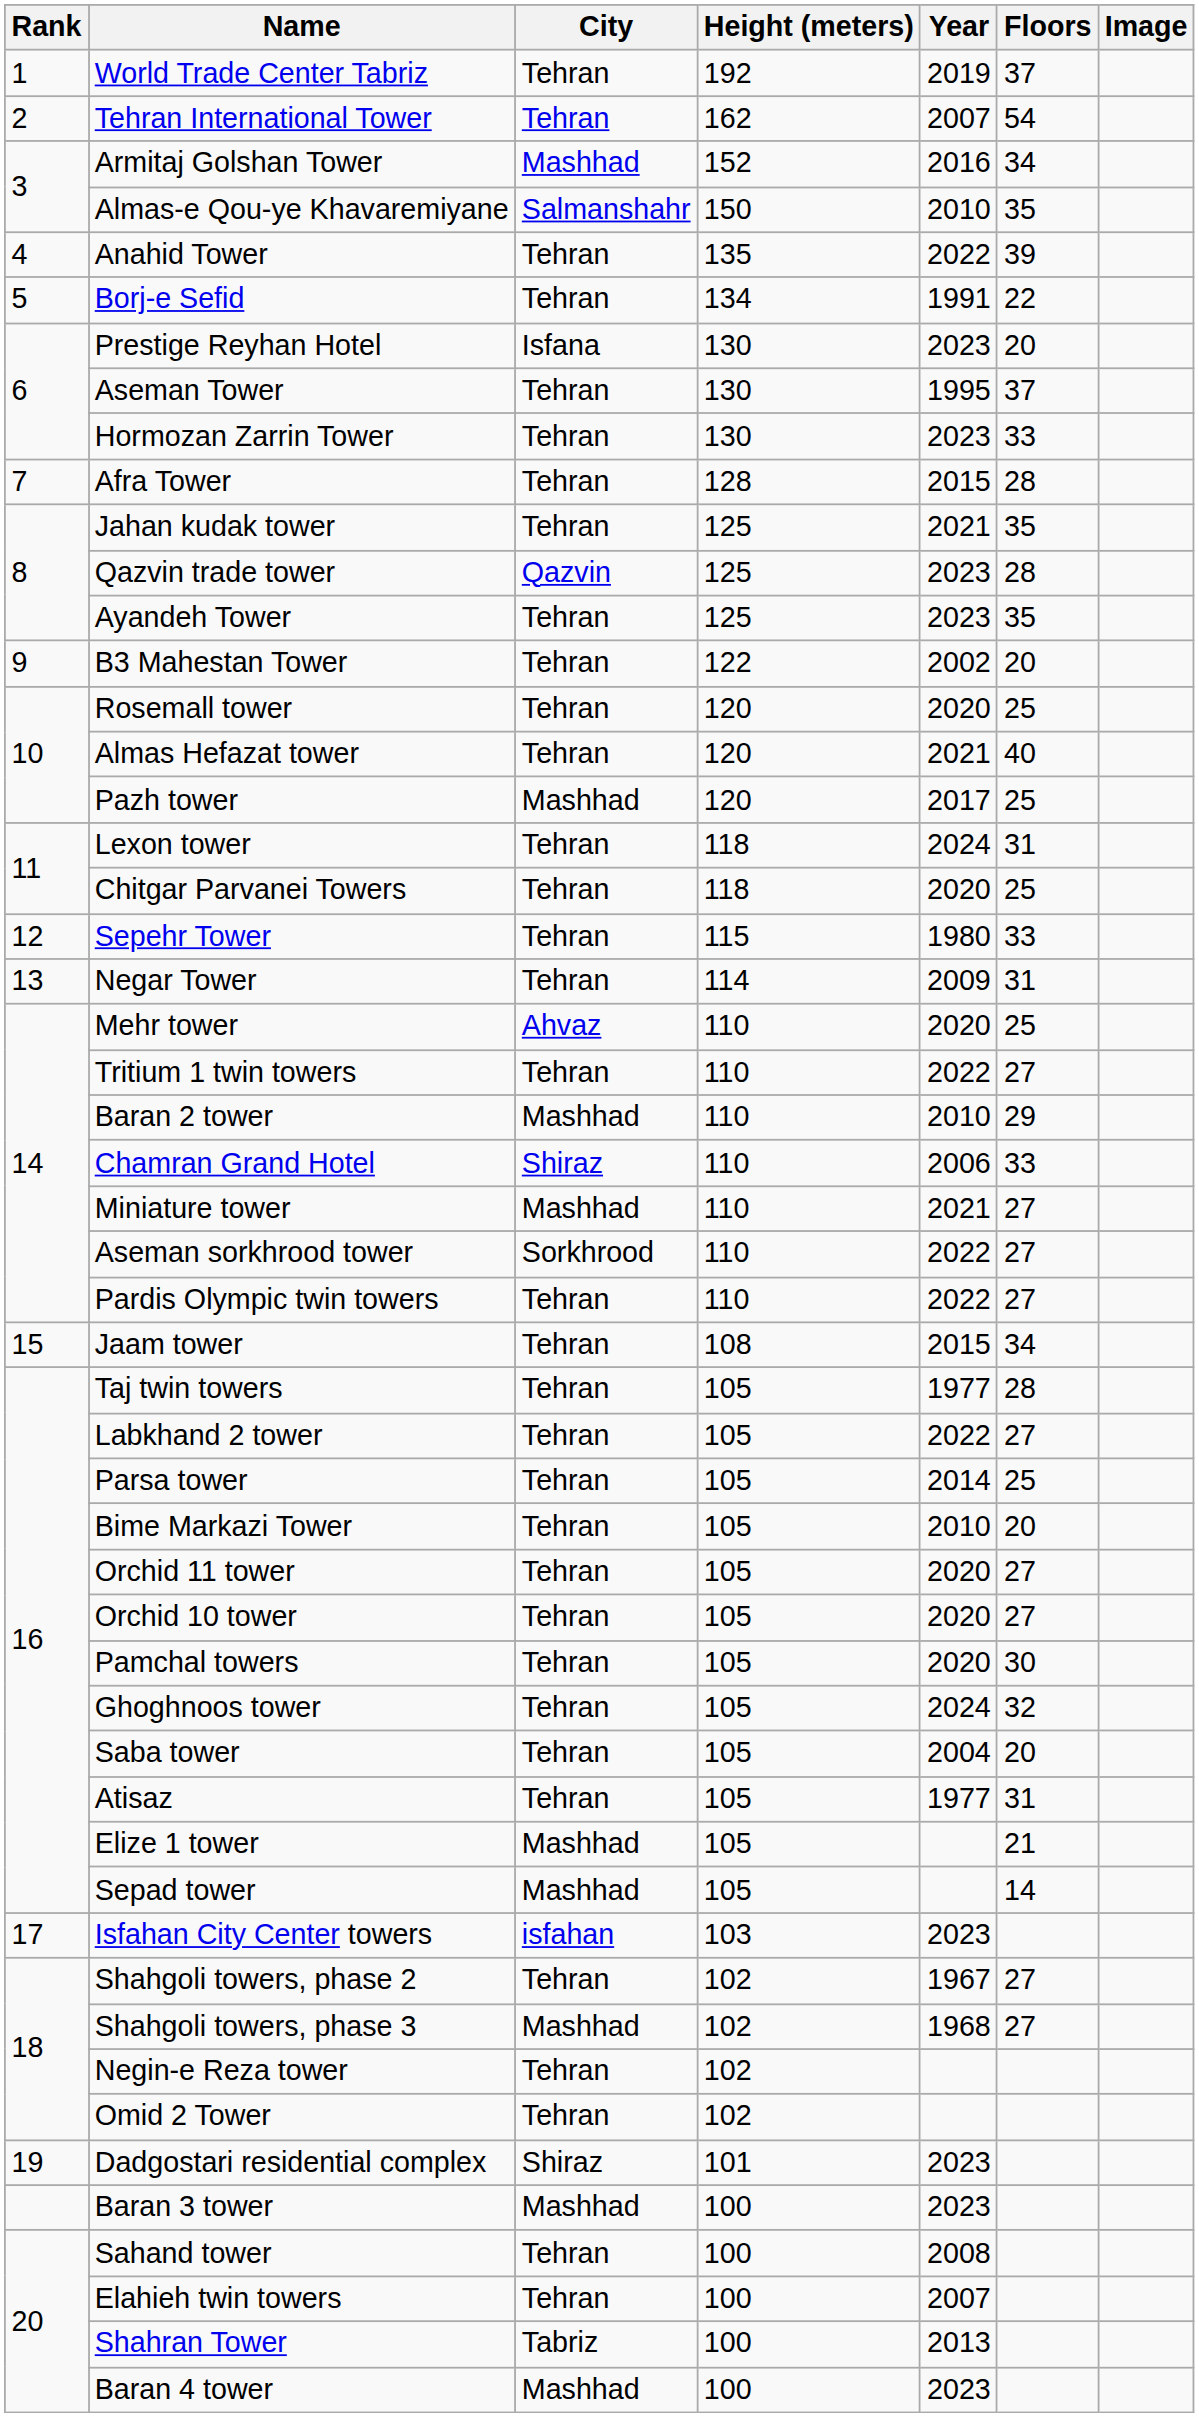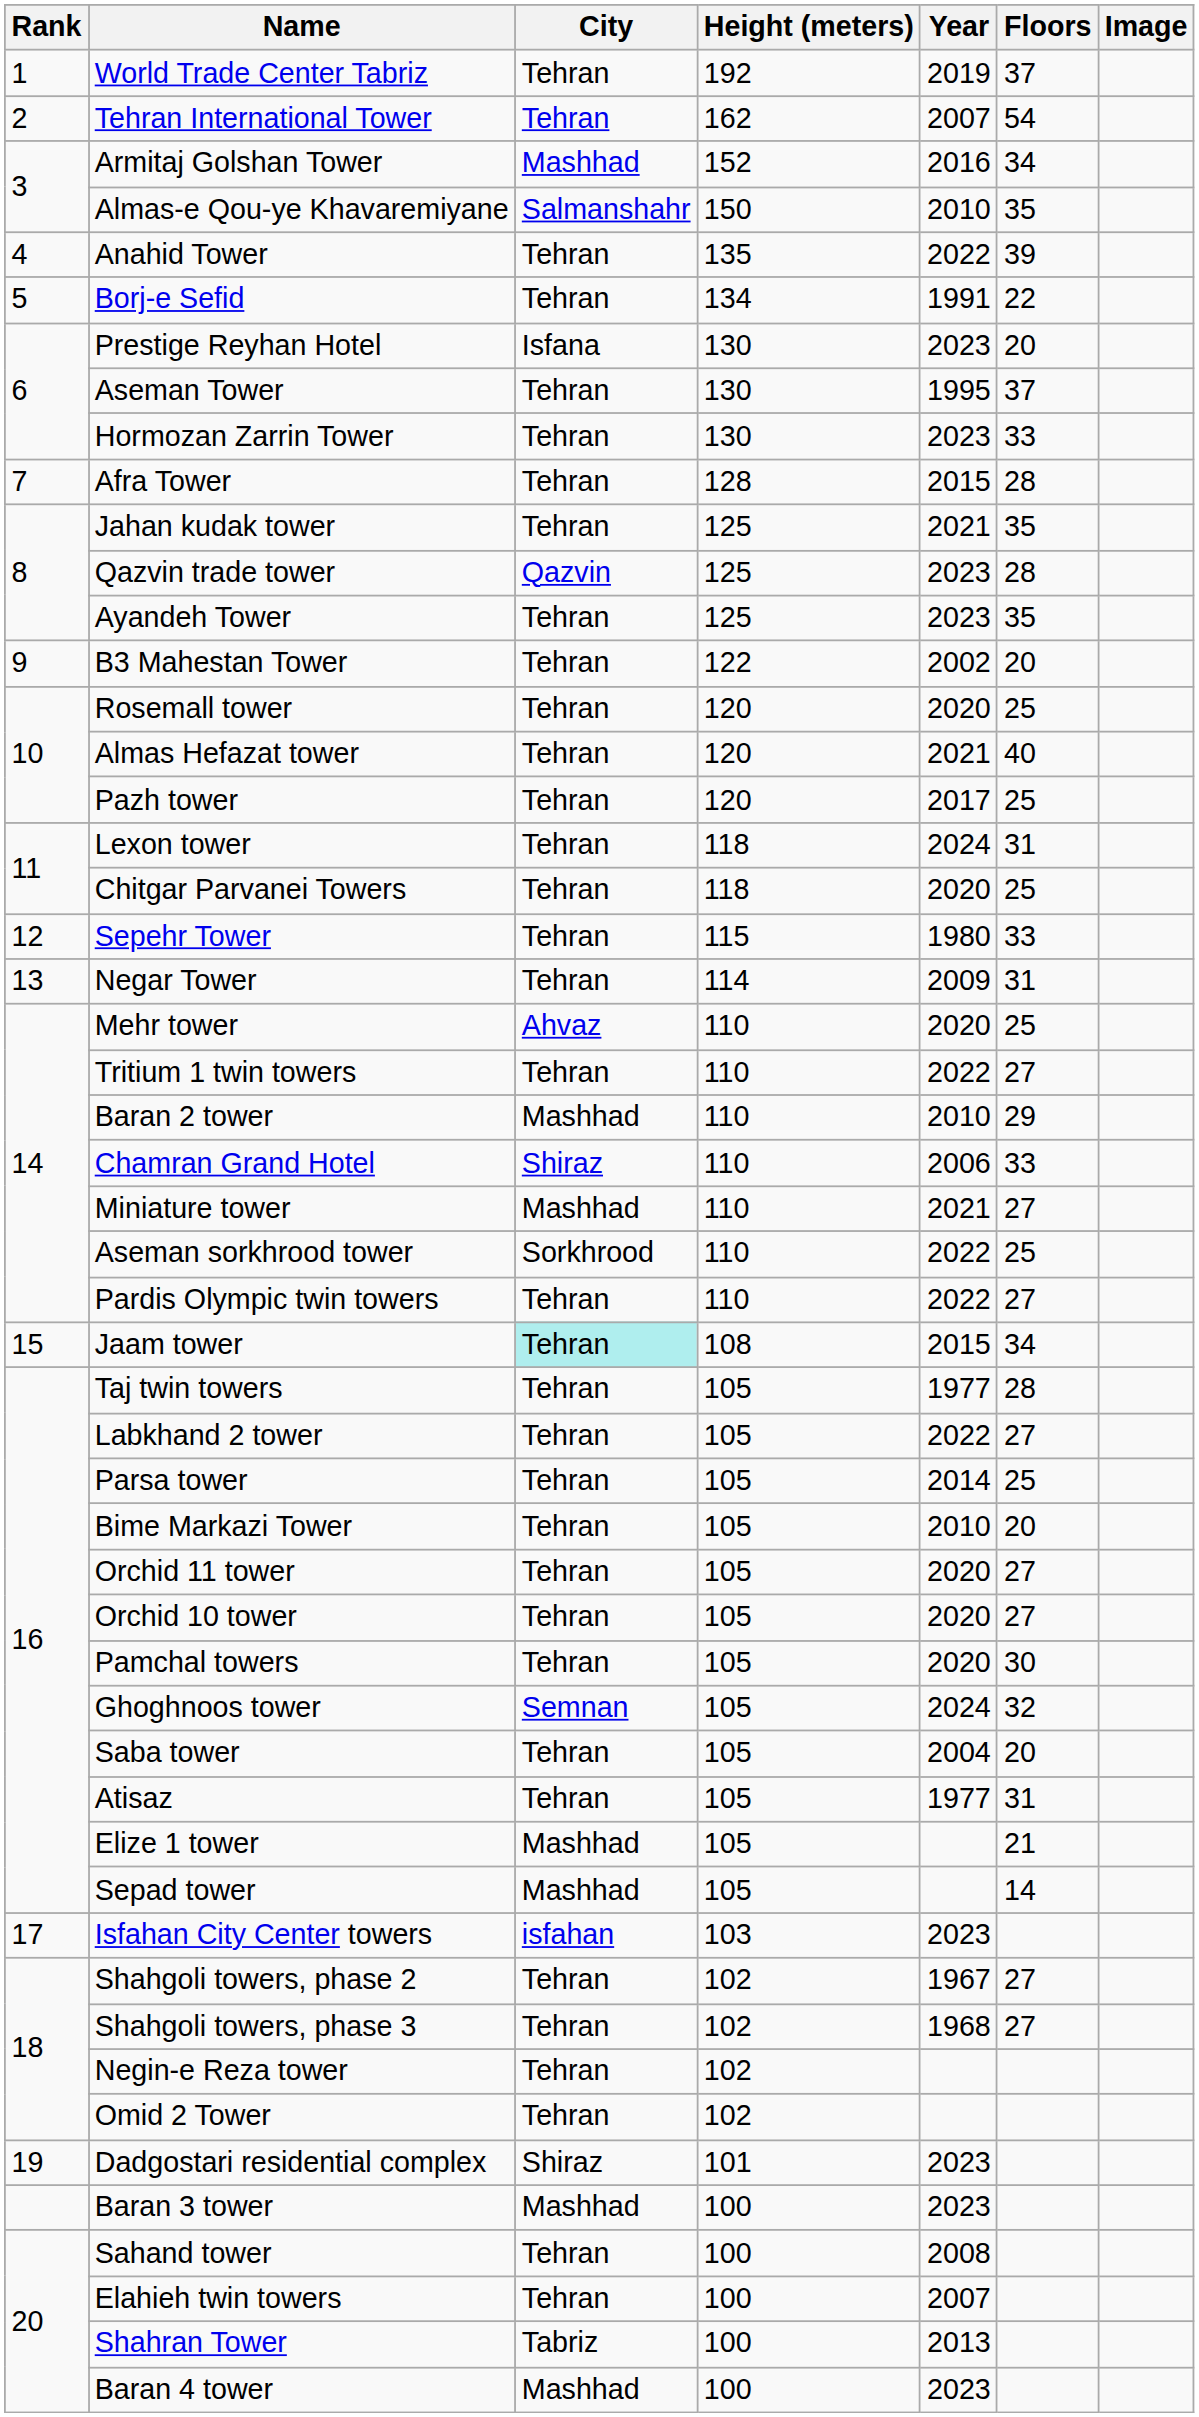 <table class="wikitable sortable">
 <tr>
 <th>Rank</th>
 <th>Name</th>
 <th>City</th>
 <th>Height (meters)</th>
 <th>Year</th>
 <th>Floors</th>
 <th>Image</th>
 </tr>
 <tr>
 <td>1</td>
 <td><a href='#'>World Trade Center Tabriz</a></td>
 <td>Tehran</td>
 <td>192</td>
 <td>2019</td>
 <td>37</td>
 <td></td>
 </tr>
 <tr>
 <td>2</td>
 <td><a href='#'>Tehran International Tower</a></td>
 <td><a href='#'>Tehran</a></td>
 <td>162</td>
 <td>2007</td>
 <td>54</td>
 <td></td>
 </tr>
 <tr>
 <td rowspan="2">3</td>
 <td>Armitaj Golshan Tower</td>
 <td><a href='#'>Mashhad</a></td>
 <td>152</td>
 <td>2016</td>
 <td>34</td>
 <td></td>
 </tr>
 <tr>
 <td>Almas-e Qou-ye Khavaremiyane</td>
 <td><a href='#'>Salmanshahr</a></td>
 <td>150</td>
 <td>2010</td>
 <td>35</td>
 <td></td>
 </tr>
 <tr>
 <td>4</td>
 <td>Anahid Tower</td>
 <td>Tehran</td>
 <td>135</td>
 <td>2022</td>
 <td>39</td>
 <td></td>
 </tr>
 <tr>
 <td>5</td>
 <td><a href='#'>Borj-e Sefid</a></td>
 <td>Tehran</td>
 <td>134</td>
 <td>1991</td>
 <td>22</td>
 <td></td>
 </tr>
 <tr>
 <td rowspan="3">6</td>
 <td>Prestige Reyhan Hotel</td>
 <td>Isfana</td>
 <td>130</td>
 <td>2023</td>
 <td>20</td>
 <td></td>
 </tr>
 <tr>
 <td>Aseman Tower</td>
 <td>Tehran</td>
 <td>130</td>
 <td>1995</td>
 <td>37</td>
 <td></td>
 </tr>
 <tr>
 <td>Hormozan Zarrin Tower</td>
 <td>Tehran</td>
 <td>130</td>
 <td>2023</td>
 <td>33</td>
 <td></td>
 </tr>
 <tr>
 <td>7</td>
 <td>Afra Tower</td>
 <td>Tehran</td>
 <td>128</td>
 <td>2015</td>
 <td>28</td>
 <td></td>
 </tr>
 <tr>
 <td rowspan="3">8</td>
 <td>Jahan kudak tower</td>
 <td>Tehran</td>
 <td>125</td>
 <td>2021</td>
 <td>35</td>
 <td></td>
 </tr>
 <tr>
 <td>Qazvin trade tower</td>
 <td><a href='#'>Qazvin</a></td>
 <td>125</td>
 <td>2023</td>
 <td>28</td>
 <td></td>
 </tr>
 <tr>
 <td>Ayandeh Tower</td>
 <td>Tehran</td>
 <td>125</td>
 <td>2023</td>
 <td>35</td>
 <td></td>
 </tr>
 <tr>
 <td>9</td>
 <td>B3 Mahestan Tower</td>
 <td>Tehran</td>
 <td>122</td>
 <td>2002</td>
 <td>20</td>
 <td></td>
 </tr>
 <tr>
 <td rowspan="3">10</td>
 <td>Rosemall tower</td>
 <td>Tehran</td>
 <td>120</td>
 <td>2020</td>
 <td>25</td>
 <td></td>
 </tr>
 <tr>
 <td>Almas Hefazat tower</td>
 <td>Tehran</td>
 <td>120</td>
 <td>2021</td>
 <td>40</td>
 <td></td>
 </tr>
 <tr>
 <td>Pazh tower</td>
-<td>Mashhad</td>
+<td>Tehran</td>
 <td>120</td>
 <td>2017</td>
 <td>25</td>
 <td></td>
 </tr>
 <tr>
 <td rowspan="2">11</td>
 <td>Lexon tower</td>
 <td>Tehran</td>
 <td>118</td>
 <td>2024</td>
 <td>31</td>
 <td></td>
 </tr>
 <tr>
 <td>Chitgar Parvanei Towers</td>
 <td>Tehran</td>
 <td>118</td>
 <td>2020</td>
 <td>25</td>
 <td></td>
 </tr>
 <tr>
 <td>12</td>
 <td><a href='#'>Sepehr Tower</a></td>
 <td>Tehran</td>
 <td>115</td>
 <td>1980</td>
 <td>33</td>
 <td></td>
 </tr>
 <tr>
 <td>13</td>
 <td>Negar Tower</td>
 <td>Tehran</td>
 <td>114</td>
 <td>2009</td>
 <td>31</td>
 <td></td>
 </tr>
 <tr>
 <td rowspan="7">14</td>
 <td>Mehr tower</td>
 <td><a href='#'>Ahvaz</a></td>
 <td>110</td>
 <td>2020</td>
 <td>25</td>
 <td></td>
 </tr>
 <tr>
 <td>Tritium 1 twin towers</td>
 <td>Tehran</td>
 <td>110</td>
 <td>2022</td>
 <td>27</td>
 <td></td>
 </tr>
 <tr>
 <td>Baran 2 tower</td>
 <td>Mashhad</td>
 <td>110</td>
 <td>2010</td>
 <td>29</td>
 <td></td>
 </tr>
 <tr>
 <td><a href='#'>Chamran Grand Hotel</a></td>
 <td><a href='#'>Shiraz</a></td>
 <td>110</td>
 <td>2006</td>
 <td>33</td>
 <td></td>
 </tr>
 <tr>
 <td>Miniature tower</td>
 <td>Mashhad</td>
 <td>110</td>
 <td>2021</td>
 <td>27</td>
 <td></td>
 </tr>
 <tr>
 <td>Aseman sorkhrood tower</td>
 <td>Sorkhrood</td>
 <td>110</td>
 <td>2022</td>
-<td>27</td>
+<td>25</td>
 <td></td>
 </tr>
 <tr>
 <td>Pardis Olympic twin towers</td>
 <td>Tehran</td>
 <td>110</td>
 <td>2022</td>
 <td>27</td>
 <td></td>
 </tr>
 <tr>
 <td>15</td>
 <td>Jaam tower</td>
-<td>Tehran</td>
+<td style="background: paleturquoise;">Tehran</td>
 <td>108</td>
 <td>2015</td>
 <td>34</td>
 <td></td>
 </tr>
 <tr>
 <td rowspan="12">16</td>
 <td>Taj twin towers</td>
 <td>Tehran</td>
 <td>105</td>
 <td>1977</td>
 <td>28</td>
 <td></td>
 </tr>
 <tr>
 <td>Labkhand 2 tower</td>
 <td>Tehran</td>
 <td>105</td>
 <td>2022</td>
 <td>27</td>
 <td></td>
 </tr>
 <tr>
 <td>Parsa tower</td>
 <td>Tehran</td>
 <td>105</td>
 <td>2014</td>
 <td>25</td>
 <td></td>
 </tr>
 <tr>
 <td>Bime Markazi Tower</td>
 <td>Tehran</td>
 <td>105</td>
 <td>2010</td>
 <td>20</td>
 <td></td>
 </tr>
 <tr>
 <td>Orchid 11 tower</td>
 <td>Tehran</td>
 <td>105</td>
 <td>2020</td>
 <td>27</td>
 <td></td>
 </tr>
 <tr>
 <td>Orchid 10 tower</td>
 <td>Tehran</td>
 <td>105</td>
 <td>2020</td>
 <td>27</td>
 <td></td>
 </tr>
 <tr>
 <td>Pamchal towers</td>
 <td>Tehran</td>
 <td>105</td>
 <td>2020</td>
 <td>30</td>
 <td></td>
 </tr>
 <tr>
 <td>Ghoghnoos tower</td>
-<td>Tehran</td>
+<td><a href='#'>Semnan</a></td>
 <td>105</td>
 <td>2024</td>
 <td>32</td>
 <td></td>
 </tr>
 <tr>
 <td>Saba tower</td>
 <td>Tehran</td>
 <td>105</td>
 <td>2004</td>
 <td>20</td>
 <td></td>
 </tr>
 <tr>
 <td>Atisaz</td>
 <td>Tehran</td>
 <td>105</td>
 <td>1977</td>
 <td>31</td>
 <td></td>
 </tr>
 <tr>
 <td>Elize 1 tower</td>
 <td>Mashhad</td>
 <td>105</td>
 <td></td>
 <td>21</td>
 <td></td>
 </tr>
 <tr>
 <td>Sepad tower</td>
 <td>Mashhad</td>
 <td>105</td>
 <td></td>
 <td>14</td>
 <td></td>
 </tr>
 <tr>
 <td>17</td>
 <td><a href='#'>Isfahan City Center</a> towers</td>
 <td><a href='#'>isfahan</a></td>
 <td>103</td>
 <td>2023</td>
 <td></td>
 <td></td>
 </tr>
 <tr>
 <td rowspan="4">18</td>
 <td>Shahgoli towers, phase 2</td>
 <td>Tehran</td>
 <td>102</td>
 <td>1967</td>
 <td>27</td>
 <td></td>
 </tr>
 <tr>
 <td>Shahgoli towers, phase 3</td>
-<td>Mashhad</td>
+<td>Tehran</td>
 <td>102</td>
 <td>1968</td>
 <td>27</td>
 <td></td>
 </tr>
 <tr>
 <td>Negin-e Reza tower</td>
 <td>Tehran</td>
 <td>102</td>
 <td></td>
 <td></td>
 <td></td>
 </tr>
 <tr>
 <td>Omid 2 Tower</td>
 <td>Tehran</td>
 <td>102</td>
 <td></td>
 <td></td>
 <td></td>
 </tr>
 <tr>
 <td>19</td>
 <td>Dadgostari residential complex</td>
 <td>Shiraz</td>
 <td>101</td>
 <td>2023</td>
 <td></td>
 <td></td>
 </tr>
 <tr>
 <td></td>
 <td>Baran 3 tower</td>
 <td>Mashhad</td>
 <td>100</td>
 <td>2023</td>
 <td></td>
 <td></td>
 </tr>
 <tr>
 <td rowspan="4">20</td>
 <td>Sahand tower</td>
 <td>Tehran</td>
 <td>100</td>
 <td>2008</td>
 <td></td>
 <td></td>
 </tr>
 <tr>
 <td>Elahieh twin towers</td>
 <td>Tehran</td>
 <td>100</td>
 <td>2007</td>
 <td></td>
 <td></td>
 </tr>
 <tr>
 <td><a href='#'>Shahran Tower</a></td>
 <td>Tabriz</td>
 <td>100</td>
 <td>2013</td>
 <td></td>
 <td></td>
 </tr>
 <tr>
 <td>Baran 4 tower</td>
 <td>Mashhad</td>
 <td>100</td>
 <td>2023</td>
 <td></td>
 <td></td>
 </tr>
 </table>
